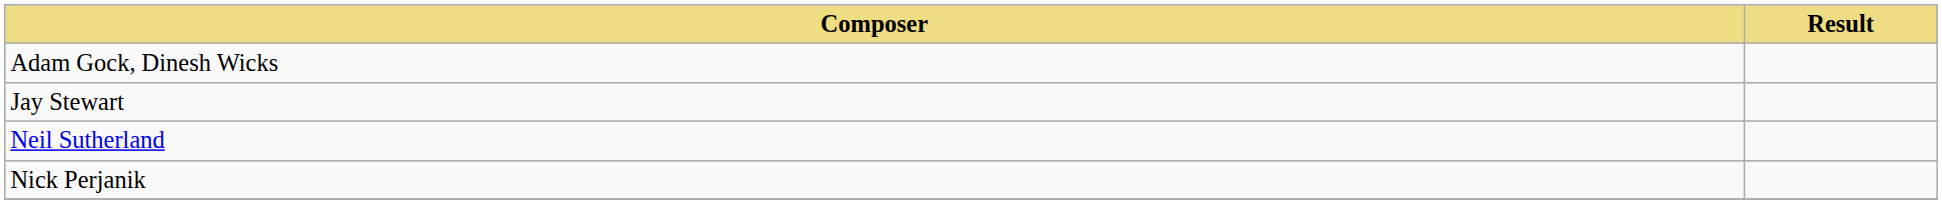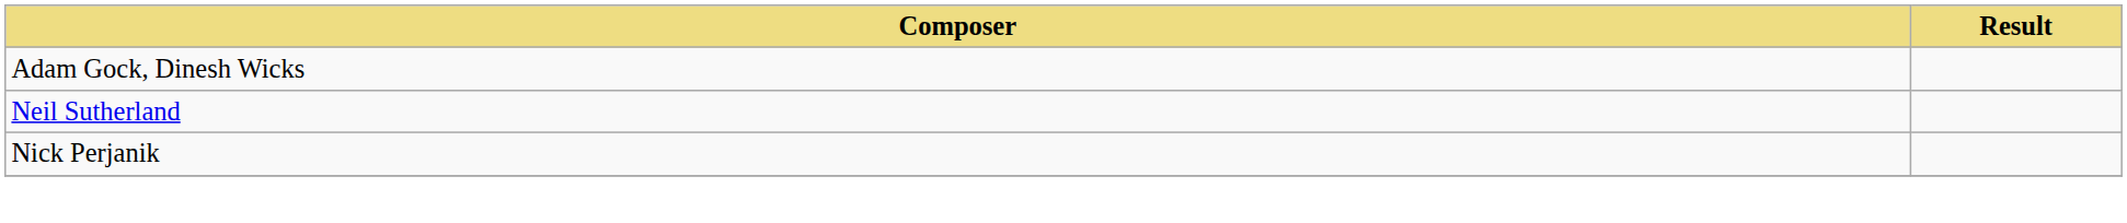 <table class="wikitable" width=100%>
 <tr>
 <th style="width:90%;background:#EEDD82;">Composer</th>
 <th style="width:10%;background:#EEDD82;">Result<br></th>
 </tr>
 <tr>
 <td>Adam Gock, Dinesh Wicks</td>
-<td></td>
-</tr>
-<tr>
-<td>Jay Stewart</td>
 <td></td>
 </tr>
 <tr>
 <td><a href='#'>Neil Sutherland</a></td>
 <td></td>
 </tr>
 <tr>
 <td>Nick Perjanik</td>
 <td></td>
 </tr>
 <tr>
 </tr>
 </table>
